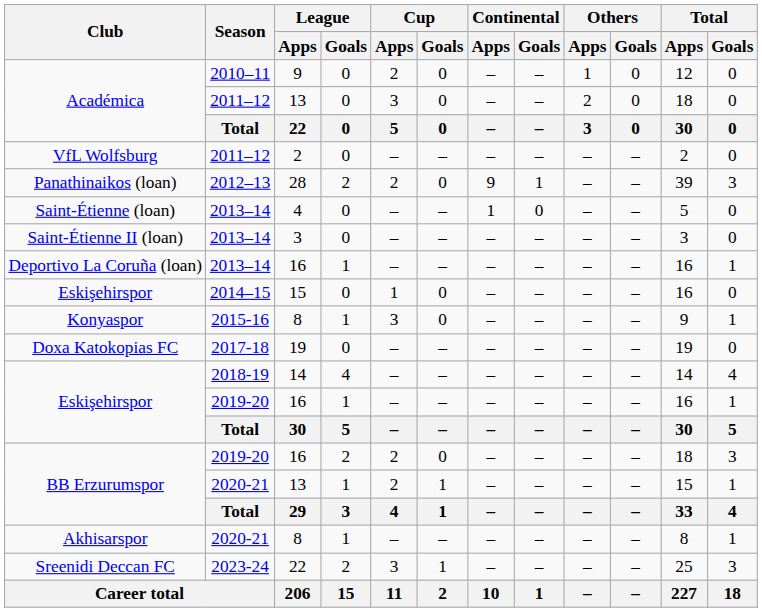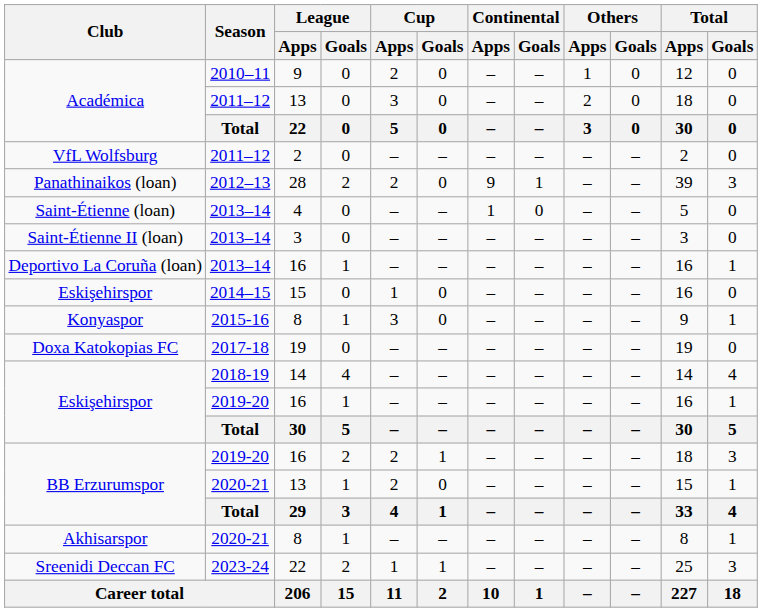 <table class="wikitable" style="text-align:center">
 <tr>
 <th rowspan="2">Club</th>
 <th rowspan="2">Season</th>
 <th colspan="2">League</th>
 <th colspan="2">Cup</th>
 <th colspan="2">Continental</th>
 <th colspan="2">Others</th>
 <th colspan="2">Total</th>
 </tr>
 <tr>
 <th>Apps</th>
 <th>Goals</th>
 <th>Apps</th>
 <th>Goals</th>
 <th>Apps</th>
 <th>Goals</th>
 <th>Apps</th>
 <th>Goals</th>
 <th>Apps</th>
 <th>Goals</th>
 </tr>
 <tr>
 <td rowspan="3"><a href='#'>Académica</a></td>
 <td><a href='#'>2010–11</a></td>
 <td>9</td>
 <td>0</td>
 <td>2</td>
 <td>0</td>
 <td>–</td>
 <td>–</td>
 <td>1</td>
 <td>0</td>
 <td>12</td>
 <td>0</td>
 </tr>
 <tr>
 <td><a href='#'>2011–12</a></td>
 <td>13</td>
 <td>0</td>
 <td>3</td>
 <td>0</td>
 <td>–</td>
 <td>–</td>
 <td>2</td>
 <td>0</td>
 <td>18</td>
 <td>0</td>
 </tr>
 <tr>
 <th>Total</th>
 <th>22</th>
 <th>0</th>
 <th>5</th>
 <th>0</th>
 <th>–</th>
 <th>–</th>
 <th>3</th>
 <th>0</th>
 <th>30</th>
 <th>0</th>
 </tr>
 <tr>
 <td><a href='#'>VfL Wolfsburg</a></td>
 <td><a href='#'>2011–12</a></td>
 <td>2</td>
 <td>0</td>
 <td>–</td>
 <td>–</td>
 <td>–</td>
 <td>–</td>
 <td>–</td>
 <td>–</td>
 <td>2</td>
 <td>0</td>
 </tr>
 <tr>
 <td><a href='#'>Panathinaikos</a> (loan)</td>
 <td><a href='#'>2012–13</a></td>
 <td>28</td>
 <td>2</td>
 <td>2</td>
 <td>0</td>
 <td>9</td>
 <td>1</td>
 <td>–</td>
 <td>–</td>
 <td>39</td>
 <td>3</td>
 </tr>
 <tr>
 <td><a href='#'>Saint-Étienne</a> (loan)</td>
 <td><a href='#'>2013–14</a></td>
 <td>4</td>
 <td>0</td>
 <td>–</td>
 <td>–</td>
 <td>1</td>
 <td>0</td>
 <td>–</td>
 <td>–</td>
 <td>5</td>
 <td>0</td>
 </tr>
 <tr>
 <td><a href='#'>Saint-Étienne II</a> (loan)</td>
 <td><a href='#'>2013–14</a></td>
 <td>3</td>
 <td>0</td>
 <td>–</td>
 <td>–</td>
 <td>–</td>
 <td>–</td>
 <td>–</td>
 <td>–</td>
 <td>3</td>
 <td>0</td>
 </tr>
 <tr>
 <td><a href='#'>Deportivo La Coruña</a> (loan)</td>
 <td><a href='#'>2013–14</a></td>
 <td>16</td>
 <td>1</td>
 <td>–</td>
 <td>–</td>
 <td>–</td>
 <td>–</td>
 <td>–</td>
 <td>–</td>
 <td>16</td>
 <td>1</td>
 </tr>
 <tr>
 <td><a href='#'>Eskişehirspor</a></td>
 <td><a href='#'>2014–15</a></td>
 <td>15</td>
 <td>0</td>
 <td>1</td>
 <td>0</td>
 <td>–</td>
 <td>–</td>
 <td>–</td>
 <td>–</td>
 <td>16</td>
 <td>0</td>
 </tr>
 <tr>
 <td><a href='#'>Konyaspor</a></td>
 <td><a href='#'>2015-16</a></td>
 <td>8</td>
 <td>1</td>
 <td>3</td>
 <td>0</td>
 <td>–</td>
 <td>–</td>
 <td>–</td>
 <td>–</td>
 <td>9</td>
 <td>1</td>
 </tr>
 <tr>
 <td><a href='#'>Doxa Katokopias FC</a></td>
 <td><a href='#'>2017-18</a></td>
 <td>19</td>
 <td>0</td>
 <td>–</td>
 <td>–</td>
 <td>–</td>
 <td>–</td>
 <td>–</td>
 <td>–</td>
 <td>19</td>
 <td>0</td>
 </tr>
 <tr>
 <td rowspan="3"><a href='#'>Eskişehirspor</a></td>
 <td><a href='#'>2018-19</a></td>
 <td>14</td>
 <td>4</td>
 <td>–</td>
 <td>–</td>
 <td>–</td>
 <td>–</td>
 <td>–</td>
 <td>–</td>
 <td>14</td>
 <td>4</td>
 </tr>
 <tr>
 <td><a href='#'>2019-20</a></td>
 <td>16</td>
 <td>1</td>
 <td>–</td>
 <td>–</td>
 <td>–</td>
 <td>–</td>
 <td>–</td>
 <td>–</td>
 <td>16</td>
 <td>1</td>
 </tr>
 <tr>
 <th>Total</th>
 <th>30</th>
 <th>5</th>
 <th>–</th>
 <th>–</th>
 <th>–</th>
 <th>–</th>
 <th>–</th>
 <th>–</th>
 <th>30</th>
 <th>5</th>
 </tr>
 <tr>
 <td rowspan="3"><a href='#'>BB Erzurumspor</a></td>
 <td><a href='#'>2019-20</a></td>
 <td>16</td>
 <td>2</td>
 <td>2</td>
-<td>0</td>
+<td>1</td>
 <td>–</td>
 <td>–</td>
 <td>–</td>
 <td>–</td>
 <td>18</td>
 <td>3</td>
 </tr>
 <tr>
 <td><a href='#'>2020-21</a></td>
 <td>13</td>
 <td>1</td>
 <td>2</td>
-<td>1</td>
+<td>0</td>
 <td>–</td>
 <td>–</td>
 <td>–</td>
 <td>–</td>
 <td>15</td>
 <td>1</td>
 </tr>
 <tr>
 <th>Total</th>
 <th>29</th>
 <th>3</th>
 <th>4</th>
 <th>1</th>
 <th>–</th>
 <th>–</th>
 <th>–</th>
 <th>–</th>
 <th>33</th>
 <th>4</th>
 </tr>
 <tr>
 <td><a href='#'>Akhisarspor</a></td>
 <td><a href='#'>2020-21</a></td>
 <td>8</td>
 <td>1</td>
 <td>–</td>
 <td>–</td>
 <td>–</td>
 <td>–</td>
 <td>–</td>
 <td>–</td>
 <td>8</td>
 <td>1</td>
 </tr>
 <tr>
 <td><a href='#'>Sreenidi Deccan FC</a></td>
 <td><a href='#'>2023-24</a></td>
 <td>22</td>
 <td>2</td>
-<td>3</td>
+<td>1</td>
 <td>1</td>
 <td>–</td>
 <td>–</td>
 <td>–</td>
 <td>–</td>
 <td>25</td>
 <td>3</td>
 </tr>
 <tr>
 <th colspan="2">Career total</th>
 <th>206</th>
 <th>15</th>
 <th>11</th>
 <th>2</th>
 <th>10</th>
 <th>1</th>
 <th>–</th>
 <th>–</th>
 <th>227</th>
 <th>18</th>
 </tr>
 </table>
